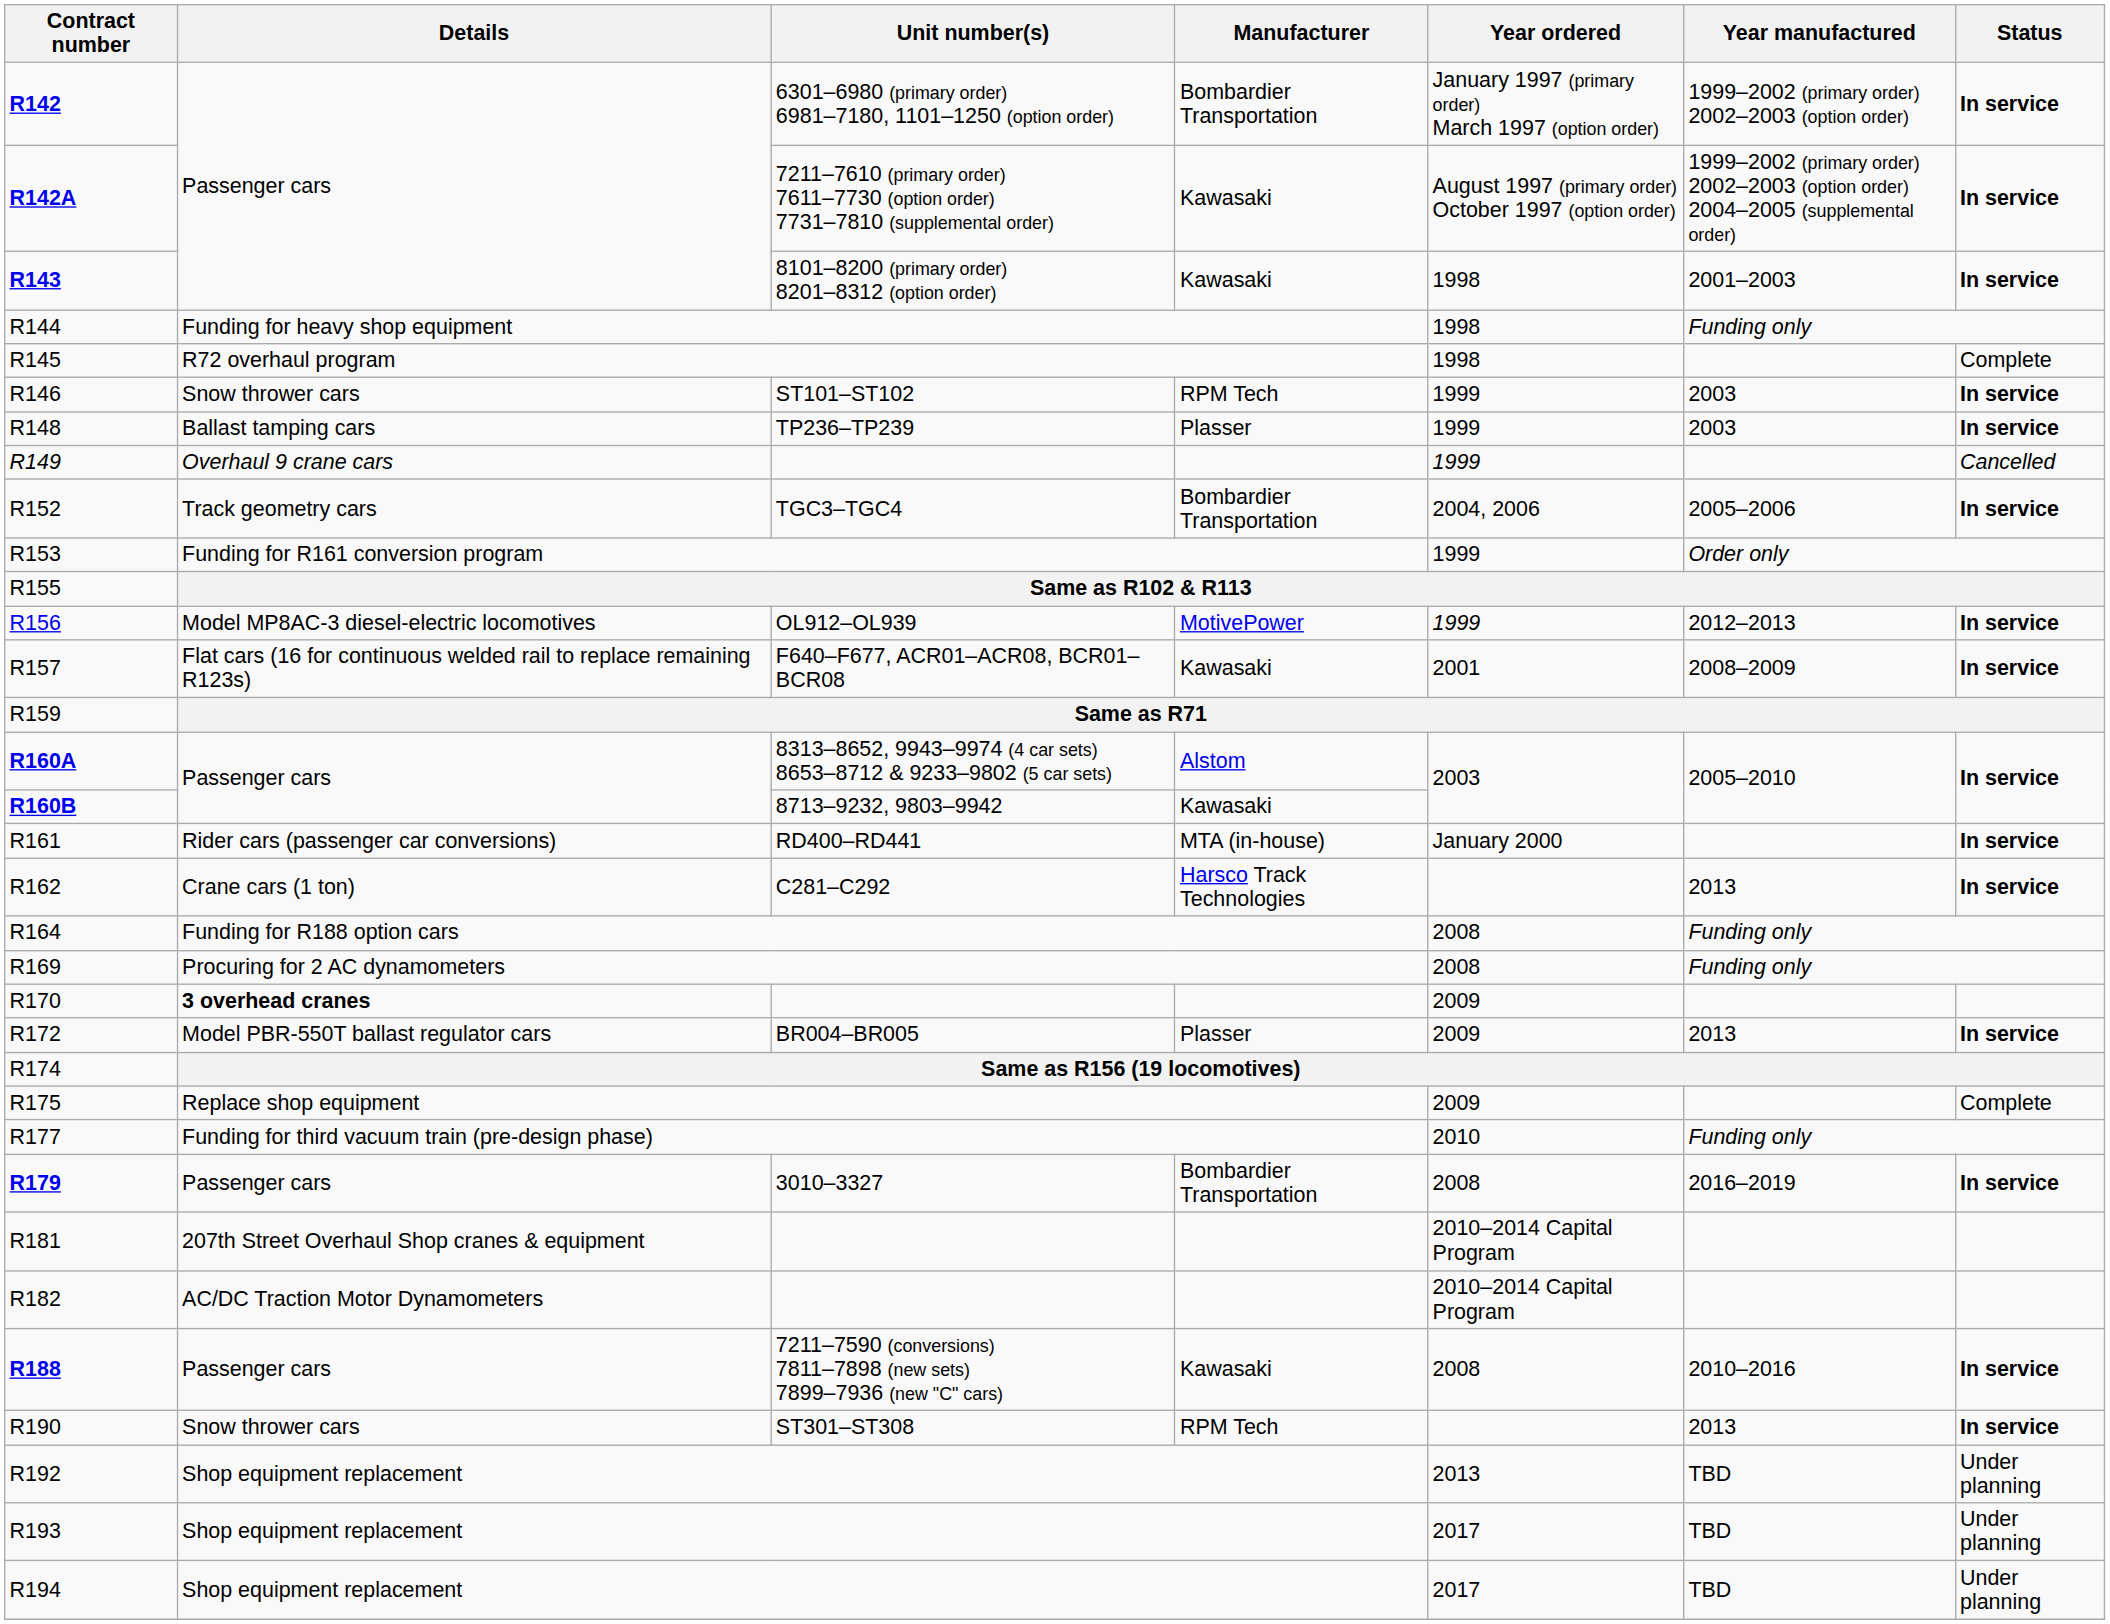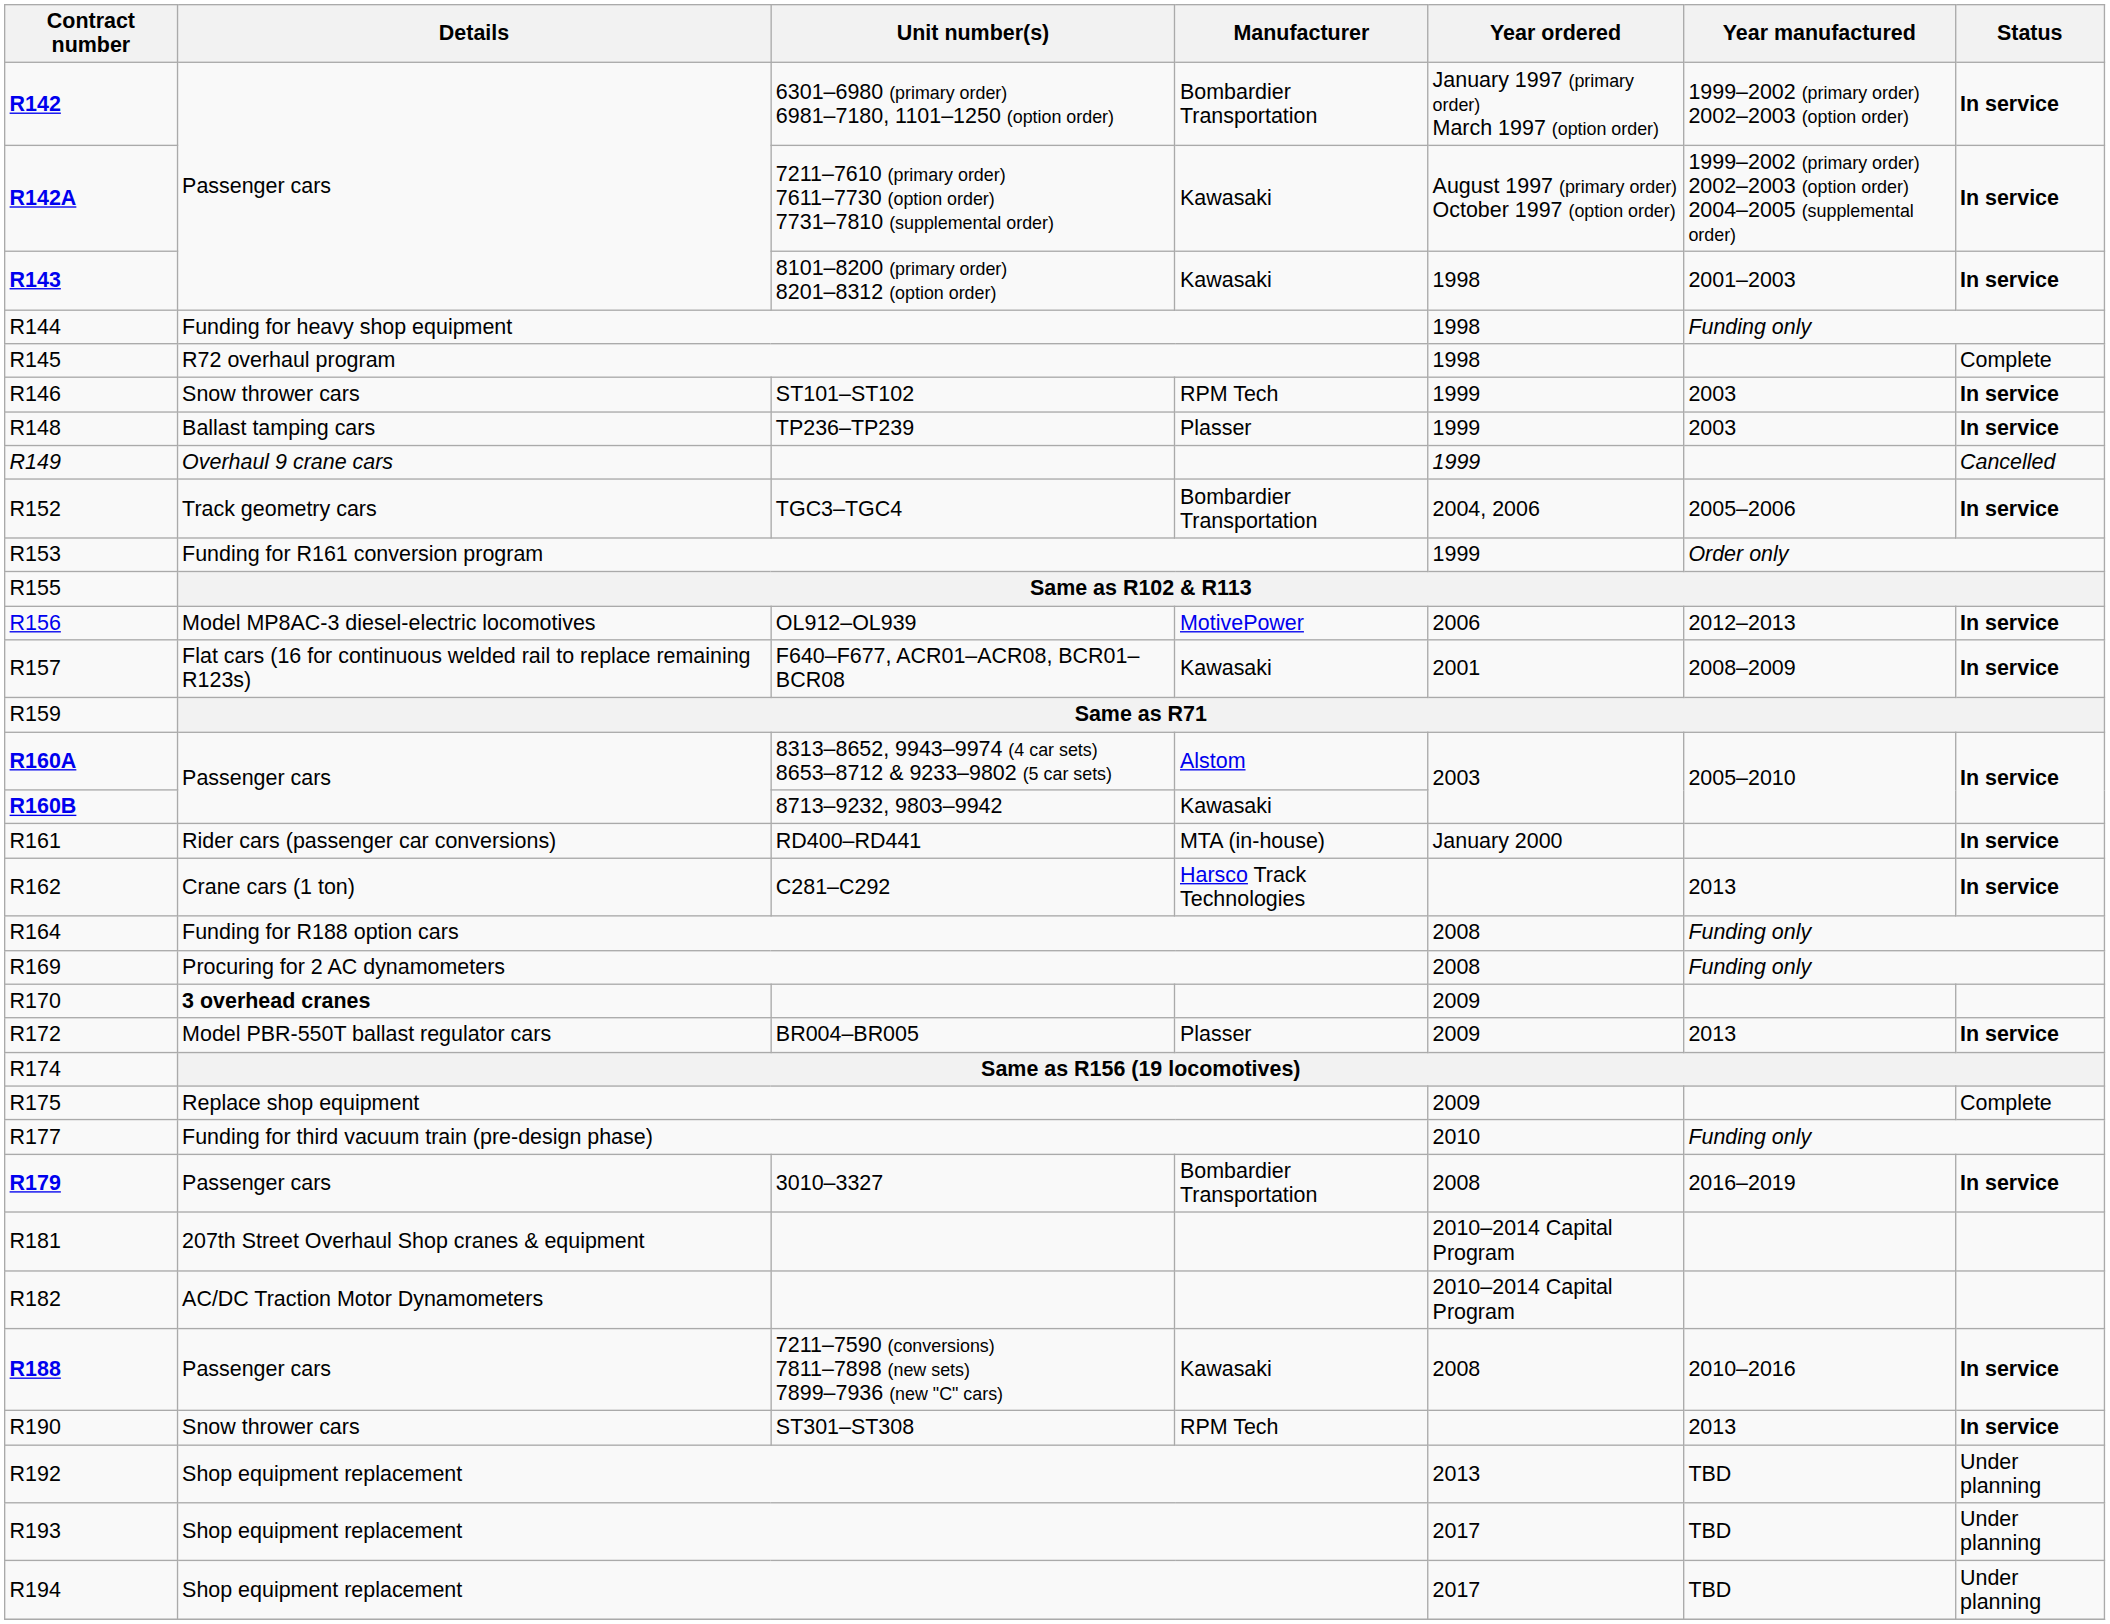 <table class="wikitable sortable">
 <tr>
 <th>Contract number</th>
 <th>Details</th>
 <th>Unit number(s)</th>
 <th>Manufacturer</th>
 <th>Year ordered</th>
 <th>Year manufactured</th>
 <th>Status</th>
 </tr>
 <tr>
 <td><strong><a href='#'>R142</a></strong></td>
 <td rowspan=3>Passenger cars</td>
 <td>6301–6980 <small>(primary order)</small><br>6981–7180, 1101–1250 <small>(option order)</small></td>
 <td>Bombardier Transportation</td>
 <td>January 1997 <small>(primary order)</small><br>March 1997 <small>(option order)</small></td>
 <td>1999–2002 <small>(primary order)</small><br>2002–2003 <small>(option order)</small></td>
 <td><strong>In service</strong></td>
 </tr>
 <tr>
 <td><strong><a href='#'>R142A</a></strong></td>
 <td>7211–7610 <small>(primary order)</small><br>7611–7730 <small>(option order)</small><br>7731–7810 <small>(supplemental order)</small></td>
 <td>Kawasaki</td>
 <td>August 1997 <small>(primary order)</small><br>October 1997 <small>(option order)</small></td>
 <td>1999–2002 <small>(primary order)</small><br>2002–2003 <small>(option order)</small><br>2004–2005 <small>(supplemental order)</small></td>
 <td><strong>In service</strong></td>
 </tr>
 <tr>
 <td><strong><a href='#'>R143</a></strong></td>
 <td>8101–8200 <small>(primary order)</small><br>8201–8312 <small>(option order)</small></td>
 <td>Kawasaki</td>
 <td>1998</td>
 <td>2001–2003</td>
 <td><strong>In service</strong></td>
 </tr>
 <tr>
 <td>R144</td>
 <td colspan=3>Funding for heavy shop equipment</td>
 <td>1998</td>
 <td colspan=2><em>Funding only</em></td>
 </tr>
 <tr>
 <td>R145</td>
 <td colspan=3>R72 overhaul program</td>
 <td>1998</td>
 <td></td>
 <td>Complete</td>
 </tr>
 <tr>
 <td>R146</td>
 <td>Snow thrower cars</td>
 <td>ST101–ST102</td>
 <td>RPM Tech</td>
 <td>1999</td>
 <td>2003</td>
 <td><strong>In service</strong></td>
 </tr>
 <tr>
 <td>R148</td>
 <td>Ballast tamping cars</td>
 <td>TP236–TP239</td>
 <td>Plasser</td>
 <td>1999</td>
 <td>2003</td>
 <td><strong>In service</strong></td>
 </tr>
 <tr>
 <td><em>R149</em></td>
 <td><em>Overhaul 9 crane cars</em></td>
 <td></td>
 <td></td>
 <td><em>1999</em></td>
 <td></td>
 <td><em>Cancelled</em></td>
 </tr>
 <tr>
 <td>R152</td>
 <td>Track geometry cars</td>
 <td>TGC3–TGC4</td>
 <td>Bombardier Transportation</td>
 <td>2004, 2006</td>
 <td>2005–2006</td>
 <td><strong>In service</strong></td>
 </tr>
 <tr>
 <td>R153</td>
 <td colspan=3>Funding for R161 conversion program</td>
 <td>1999</td>
 <td colspan=2><em>Order only</em></td>
 </tr>
 <tr>
 <td>R155</td>
 <th colspan=6>Same as R102 & R113</th>
 </tr>
 <tr>
 <td><a href='#'>R156</a></td>
 <td>Model MP8AC-3 diesel-electric locomotives</td>
 <td>OL912–OL939</td>
 <td><a href='#'>MotivePower</a></td>
-<td><em>1999</em></td>
+<td>2006</td>
 <td>2012–2013</td>
 <td><strong>In service</strong></td>
 </tr>
 <tr>
 <td>R157</td>
 <td>Flat cars (16 for continuous welded rail to replace remaining R123s)</td>
 <td>F640–F677, ACR01–ACR08, BCR01–BCR08</td>
 <td>Kawasaki</td>
 <td>2001</td>
 <td>2008–2009</td>
 <td><strong>In service</strong></td>
 </tr>
 <tr>
 <td>R159</td>
 <th colspan=6>Same as R71</th>
 </tr>
 <tr>
 <td><strong><a href='#'>R160A</a></strong></td>
 <td rowspan=2>Passenger cars</td>
 <td>8313–8652, 9943–9974 <small>(4 car sets)</small><br>8653–8712 & 9233–9802 <small>(5 car sets)</small></td>
 <td><a href='#'>Alstom</a></td>
 <td rowspan=2>2003</td>
 <td rowspan=2>2005–2010</td>
 <td rowspan=2><strong>In service</strong></td>
 </tr>
 <tr>
 <td><strong><a href='#'>R160B</a></strong></td>
 <td>8713–9232, 9803–9942</td>
 <td>Kawasaki</td>
 </tr>
 <tr>
 <td>R161</td>
 <td>Rider cars (passenger car conversions)</td>
 <td>RD400–RD441</td>
 <td>MTA (in-house)</td>
 <td>January 2000</td>
 <td></td>
 <td><strong>In service</strong></td>
 </tr>
 <tr>
 <td>R162</td>
 <td>Crane cars (1 ton)</td>
 <td>C281–C292</td>
 <td><a href='#'>Harsco</a> Track Technologies</td>
 <td></td>
 <td>2013</td>
 <td><strong>In service</strong></td>
 </tr>
 <tr>
 <td>R164</td>
 <td colspan=3>Funding for R188 option cars</td>
 <td>2008</td>
 <td colspan=2><em>Funding only</em></td>
 </tr>
 <tr>
 <td>R169</td>
 <td colspan=3>Procuring for 2 AC dynamometers</td>
 <td>2008</td>
 <td colspan=2><em>Funding only</em></td>
 </tr>
 <tr>
 <td>R170</td>
 <td><strong>3 overhead cranes</strong></td>
 <td></td>
 <td></td>
 <td>2009</td>
 <td></td>
 <td></td>
 </tr>
 <tr>
 <td>R172</td>
 <td>Model PBR-550T ballast regulator cars</td>
 <td>BR004–BR005</td>
 <td>Plasser</td>
 <td>2009</td>
 <td>2013</td>
 <td><strong>In service</strong></td>
 </tr>
 <tr>
 <td>R174</td>
 <th colspan=6>Same as R156 (19 locomotives)</th>
 </tr>
 <tr>
 <td>R175</td>
 <td colspan=3>Replace shop equipment</td>
 <td>2009</td>
 <td></td>
 <td>Complete</td>
 </tr>
 <tr>
 <td>R177</td>
 <td colspan=3>Funding for third vacuum train (pre-design phase)</td>
 <td>2010</td>
 <td colspan=2><em>Funding only</em></td>
 </tr>
 <tr>
 <td><strong><a href='#'>R179</a></strong></td>
 <td>Passenger cars</td>
 <td>3010–3327</td>
 <td>Bombardier Transportation</td>
 <td>2008</td>
 <td>2016–2019</td>
 <td><strong>In service</strong></td>
 </tr>
 <tr>
 <td>R181</td>
 <td>207th Street Overhaul Shop cranes & equipment</td>
 <td></td>
 <td></td>
 <td>2010–2014 Capital Program</td>
 <td></td>
 <td></td>
 </tr>
 <tr>
 <td>R182</td>
 <td>AC/DC Traction Motor Dynamometers</td>
 <td></td>
 <td></td>
 <td>2010–2014 Capital Program</td>
 <td></td>
 <td></td>
 </tr>
 <tr>
 <td><strong><a href='#'>R188</a></strong></td>
 <td>Passenger cars</td>
 <td>7211–7590 <small>(conversions)</small><br>7811–7898 <small>(new sets)</small><br>7899–7936 <small>(new "C" cars)</small></td>
 <td>Kawasaki</td>
 <td>2008</td>
 <td>2010–2016</td>
 <td><strong>In service</strong></td>
 </tr>
 <tr>
 <td>R190</td>
 <td>Snow thrower cars</td>
 <td>ST301–ST308</td>
 <td>RPM Tech</td>
 <td></td>
 <td>2013</td>
 <td><strong>In service</strong></td>
 </tr>
 <tr>
 <td>R192</td>
 <td colspan=3>Shop equipment replacement</td>
 <td>2013</td>
 <td>TBD</td>
 <td>Under planning</td>
 </tr>
 <tr>
 <td>R193</td>
 <td colspan=3>Shop equipment replacement</td>
 <td>2017</td>
 <td>TBD</td>
 <td>Under planning</td>
 </tr>
 <tr>
 <td>R194</td>
 <td colspan=3>Shop equipment replacement</td>
 <td>2017</td>
 <td>TBD</td>
 <td>Under planning</td>
 </tr>
 <tr>
 </tr>
 </table>
